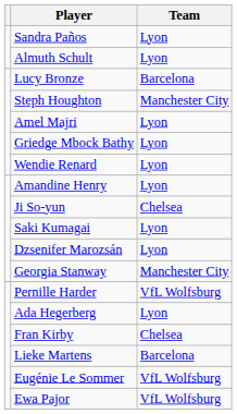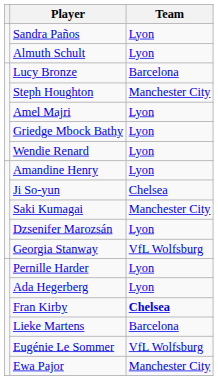 <table class="wikitable" style="text-align:center">
 <tr>
 <th></th>
 <th>Player</th>
 <th>Team</th>
 </tr>
 <tr>
 <td rowspan=2></td>
 <td align=left> <a href='#'>Sandra Paños</a></td>
 <td align=left> <a href='#'>Lyon</a></td>
 </tr>
 <tr>
 <td align=left> <a href='#'>Almuth Schult</a></td>
 <td align=left> <a href='#'>Lyon</a></td>
 </tr>
 <tr>
 <td rowspan=5></td>
 <td align=left> <a href='#'>Lucy Bronze</a></td>
 <td align=left> <a href='#'>Barcelona</a></td>
 </tr>
 <tr>
 <td align=left> <a href='#'>Steph Houghton</a></td>
 <td align=left> <a href='#'>Manchester City</a></td>
 </tr>
 <tr>
 <td align=left> <a href='#'>Amel Majri</a></td>
 <td align=left> <a href='#'>Lyon</a></td>
 </tr>
 <tr>
 <td align=left> <a href='#'>Griedge Mbock Bathy</a></td>
 <td align=left> <a href='#'>Lyon</a></td>
 </tr>
 <tr>
 <td align=left> <a href='#'>Wendie Renard</a></td>
 <td align=left> <a href='#'>Lyon</a></td>
 </tr>
 <tr>
 <td rowspan=5></td>
 <td align=left> <a href='#'>Amandine Henry</a></td>
 <td align=left> <a href='#'>Lyon</a></td>
 </tr>
 <tr>
 <td align=left> <a href='#'>Ji So-yun</a></td>
 <td align=left> <a href='#'>Chelsea</a></td>
 </tr>
 <tr>
 <td align=left> <a href='#'>Saki Kumagai</a></td>
-<td align=left> <a href='#'>Lyon</a></td>
+<td align=left> <a href='#'>Manchester City</a></td>
 </tr>
 <tr>
 <td align=left> <a href='#'>Dzsenifer Marozsán</a></td>
 <td align=left> <a href='#'>Lyon</a></td>
 </tr>
 <tr>
 <td align=left> <a href='#'>Georgia Stanway</a></td>
-<td align=left> <a href='#'>Manchester City</a></td>
+<td align=left> <a href='#'>VfL Wolfsburg</a></td>
 </tr>
 <tr>
 <td rowspan=6></td>
 <td align=left> <a href='#'>Pernille Harder</a></td>
-<td align=left> <a href='#'>VfL Wolfsburg</a></td>
+<td align=left> <a href='#'>Lyon</a></td>
 </tr>
 <tr>
 <td align=left> <a href='#'>Ada Hegerberg</a></td>
 <td align=left> <a href='#'>Lyon</a></td>
 </tr>
 <tr>
 <td align=left> <a href='#'>Fran Kirby</a></td>
-<td align=left> <a href='#'>Chelsea</a></td>
+<td align=left><strong> <a href='#'>Chelsea</a></strong></td>
 </tr>
 <tr>
 <td align=left> <a href='#'>Lieke Martens</a></td>
 <td align=left> <a href='#'>Barcelona</a></td>
 </tr>
 <tr>
 <td align=left> <a href='#'>Eugénie Le Sommer</a></td>
 <td align=left> <a href='#'>VfL Wolfsburg</a></td>
 </tr>
 <tr>
 <td align=left> <a href='#'>Ewa Pajor</a></td>
-<td align=left> <a href='#'>VfL Wolfsburg</a></td>
+<td align=left> <a href='#'>Manchester City</a></td>
 </tr>
 </table>
